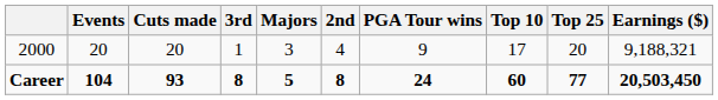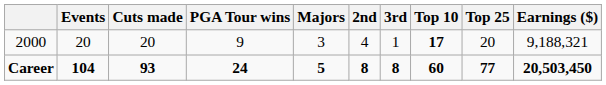 <table class=wikitable style="font-size:95%;text-align:center">
 <tr>
 <th></th>
 <th>Events</th>
 <th>Cuts made</th>
-<th>3rd</th>
+<th>PGA Tour wins</th>
 <th>Majors</th>
 <th>2nd</th>
-<th>PGA Tour wins</th>
+<th>3rd</th>
 <th>Top 10</th>
 <th>Top 25</th>
 <th>Earnings ($)</th>
 </tr>
 <tr>
 <td>2000</td>
 <td>20</td>
 <td>20</td>
-<td>1</td>
+<td>9</td>
 <td>3</td>
 <td>4</td>
-<td>9</td>
-<td>17</td>
+<td>1</td>
+<td><strong>17</strong></td>
 <td>20</td>
 <td>9,188,321</td>
 </tr>
 <tr>
 <td><strong>Career</strong></td>
 <td><strong>104</strong></td>
 <td><strong>93</strong></td>
-<td><strong>8</strong></td>
+<td><strong>24</strong></td>
 <td><strong>5</strong></td>
 <td><strong>8</strong></td>
-<td><strong>24</strong></td>
+<td><strong>8</strong></td>
 <td><strong>60</strong></td>
 <td><strong>77</strong></td>
 <td><strong>20,503,450</strong></td>
 </tr>
 </table>
